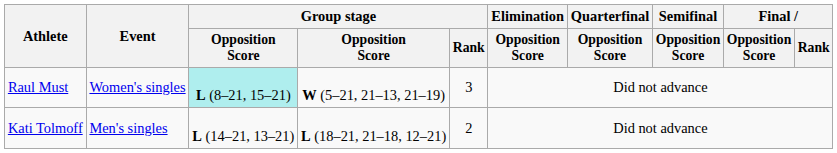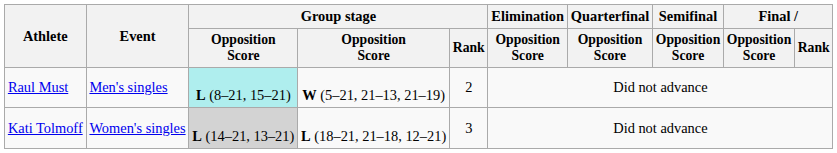 <table class="wikitable" style="font-size:90%">
 <tr>
 <th rowspan=2>Athlete</th>
 <th rowspan=2>Event</th>
 <th colspan=3>Group stage</th>
 <th>Elimination</th>
 <th>Quarterfinal</th>
 <th>Semifinal</th>
 <th colspan=2>Final / </th>
 </tr>
 <tr style="font-size:95%">
 <th>Opposition<br>Score</th>
 <th>Opposition<br>Score</th>
 <th>Rank</th>
 <th>Opposition<br>Score</th>
 <th>Opposition<br>Score</th>
 <th>Opposition<br>Score</th>
 <th>Opposition<br>Score</th>
 <th>Rank</th>
 </tr>
 <tr align=center>
 <td align=left><a href='#'>Raul Must</a></td>
-<td align=left><a href='#'>Women's singles</a></td>
+<td align=left><a href='#'>Men's singles</a></td>
 <td style="background: paleturquoise;"><br><strong>L</strong> (8–21, 15–21)</td>
 <td><br><strong>W</strong> (5–21, 21–13, 21–19)</td>
-<td>3</td>
+<td>2</td>
 <td colspan=5>Did not advance</td>
 </tr>
 <tr align=center>
 <td align=left><a href='#'>Kati Tolmoff</a></td>
-<td align=left><a href='#'>Men's singles</a></td>
-<td><br><strong>L</strong> (14–21, 13–21)</td>
+<td align=left><a href='#'>Women's singles</a></td>
+<td style="background: lightgrey;"><br><strong>L</strong> (14–21, 13–21)</td>
 <td><br><strong>L</strong> (18–21, 21–18, 12–21)</td>
-<td>2</td>
+<td>3</td>
 <td colspan=5>Did not advance</td>
 </tr>
 </table>
